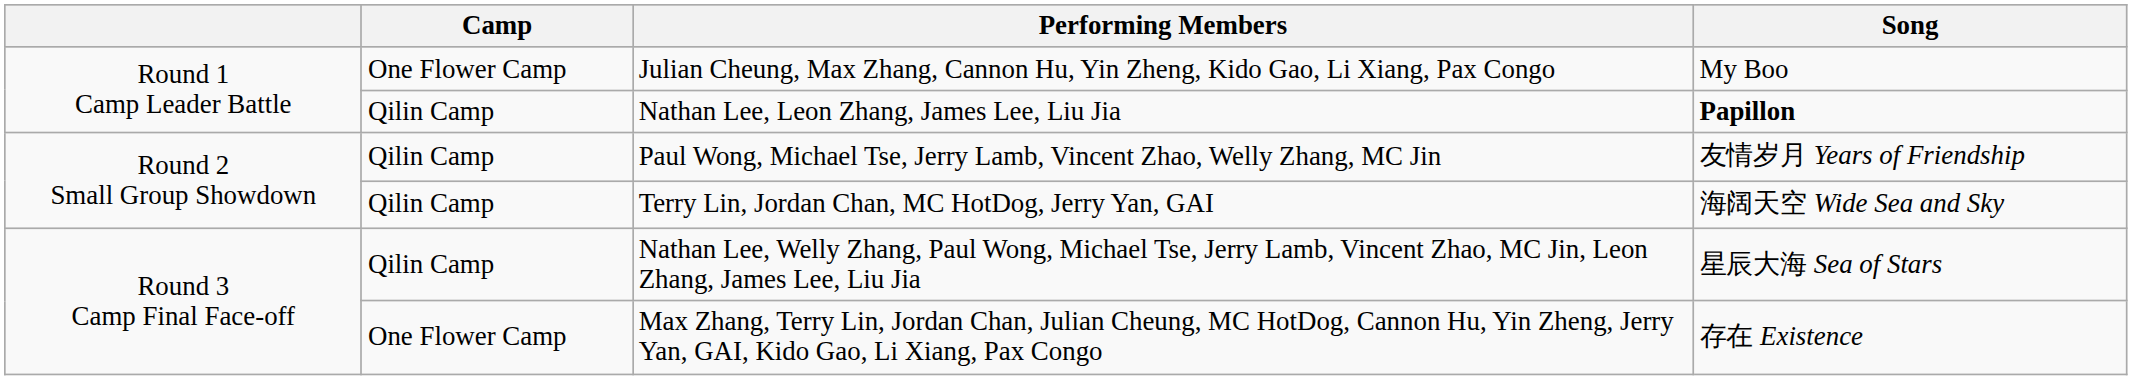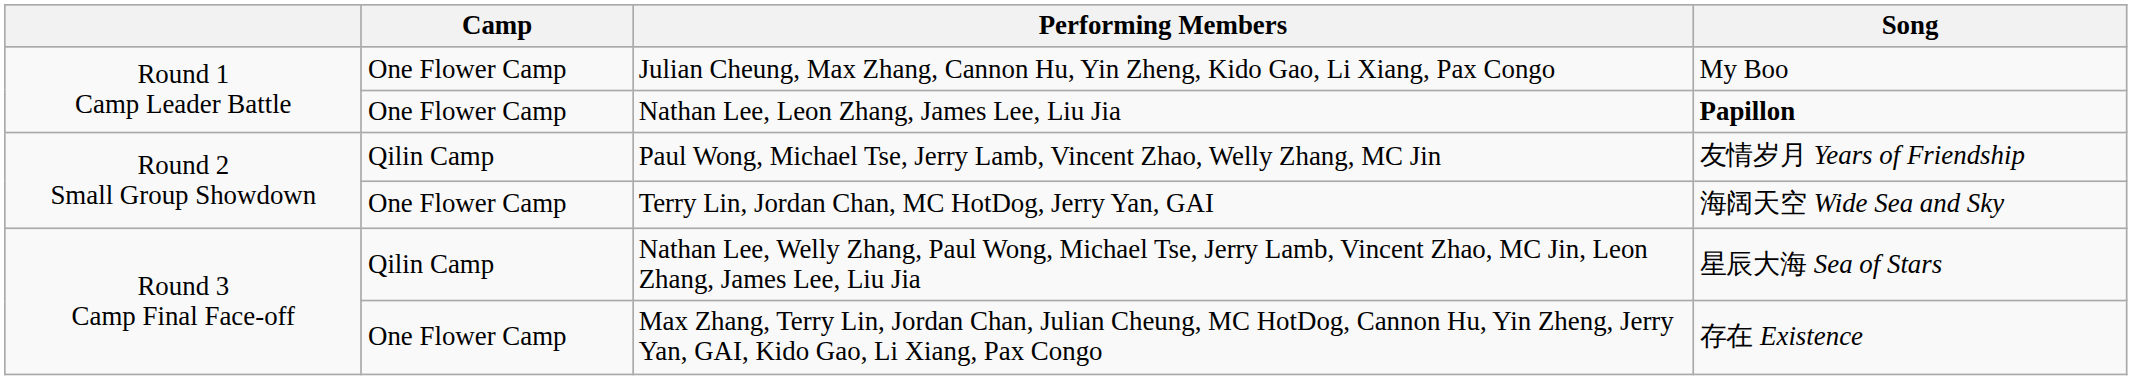 <table class="wikitable" style="text-align:left; width:100%;">
 <tr>
 <th></th>
 <th>Camp</th>
 <th>Performing Members</th>
 <th>Song</th>
 </tr>
 <tr>
 <td rowspan="2" style="text-align:center" ;>Round 1<br>Camp Leader Battle</td>
 <td>One Flower Camp</td>
 <td style="width:50%;">Julian Cheung, Max Zhang, Cannon Hu, Yin Zheng, Kido Gao, Li Xiang, Pax Congo</td>
 <td>My Boo</td>
 </tr>
 <tr>
-<td>Qilin Camp</td>
+<td>One Flower Camp</td>
 <td>Nathan Lee, Leon Zhang, James Lee, Liu Jia</td>
 <td><strong>Papillon</strong></td>
 </tr>
 <tr>
 <td rowspan="2" style="text-align:center" ;>Round 2<br>Small Group Showdown</td>
 <td>Qilin Camp</td>
 <td>Paul Wong, Michael Tse, Jerry Lamb, Vincent Zhao, Welly Zhang, MC Jin</td>
 <td>友情岁月 <em>Years of Friendship</em></td>
 </tr>
 <tr>
-<td>Qilin Camp</td>
+<td>One Flower Camp</td>
 <td>Terry Lin, Jordan Chan, MC HotDog, Jerry Yan, GAI</td>
 <td>海阔天空 <em>Wide Sea and Sky</em></td>
 </tr>
 <tr>
 <td rowspan="2" style="text-align:center" ;>Round 3<br>Camp Final Face-off</td>
 <td>Qilin Camp</td>
 <td>Nathan Lee, Welly Zhang, Paul Wong, Michael Tse, Jerry Lamb, Vincent Zhao, MC Jin, Leon Zhang, James Lee, Liu Jia</td>
 <td>星辰大海 <em>Sea of Stars</em></td>
 </tr>
 <tr>
 <td>One Flower Camp</td>
 <td>Max Zhang, Terry Lin, Jordan Chan, Julian Cheung, MC HotDog, Cannon Hu, Yin Zheng, Jerry Yan, GAI, Kido Gao, Li Xiang, Pax Congo</td>
 <td>存在 <em>Existence</em></td>
 </tr>
 </table>
